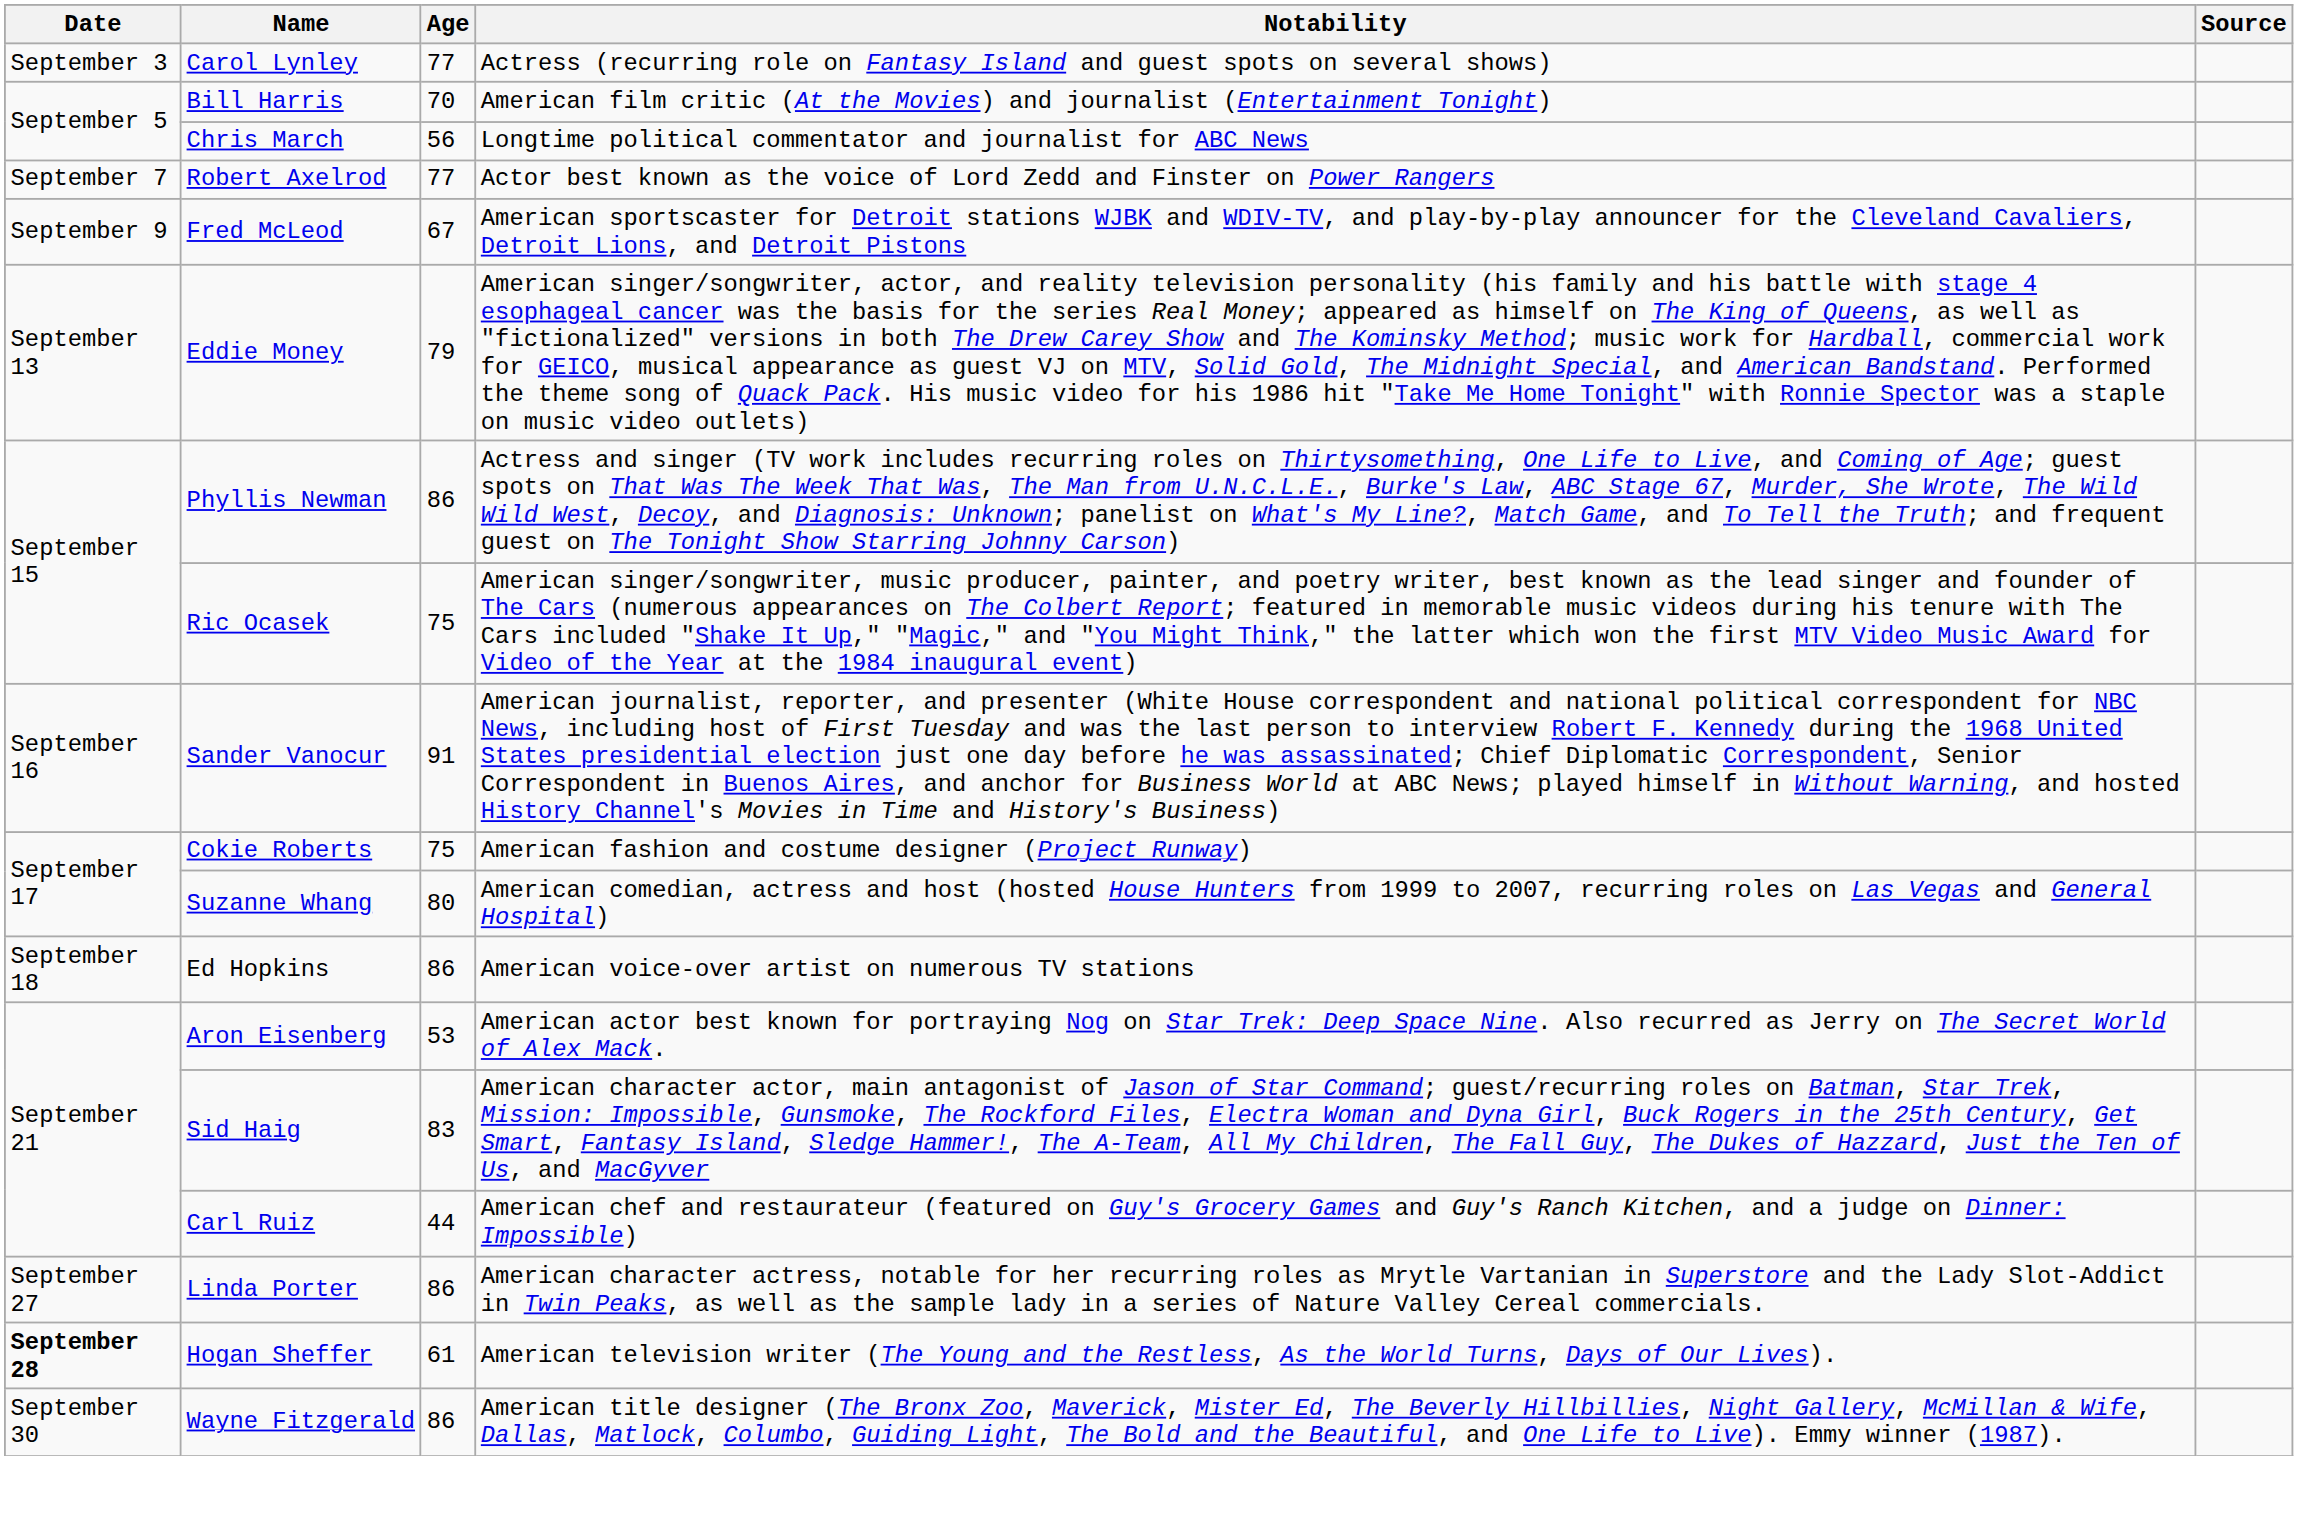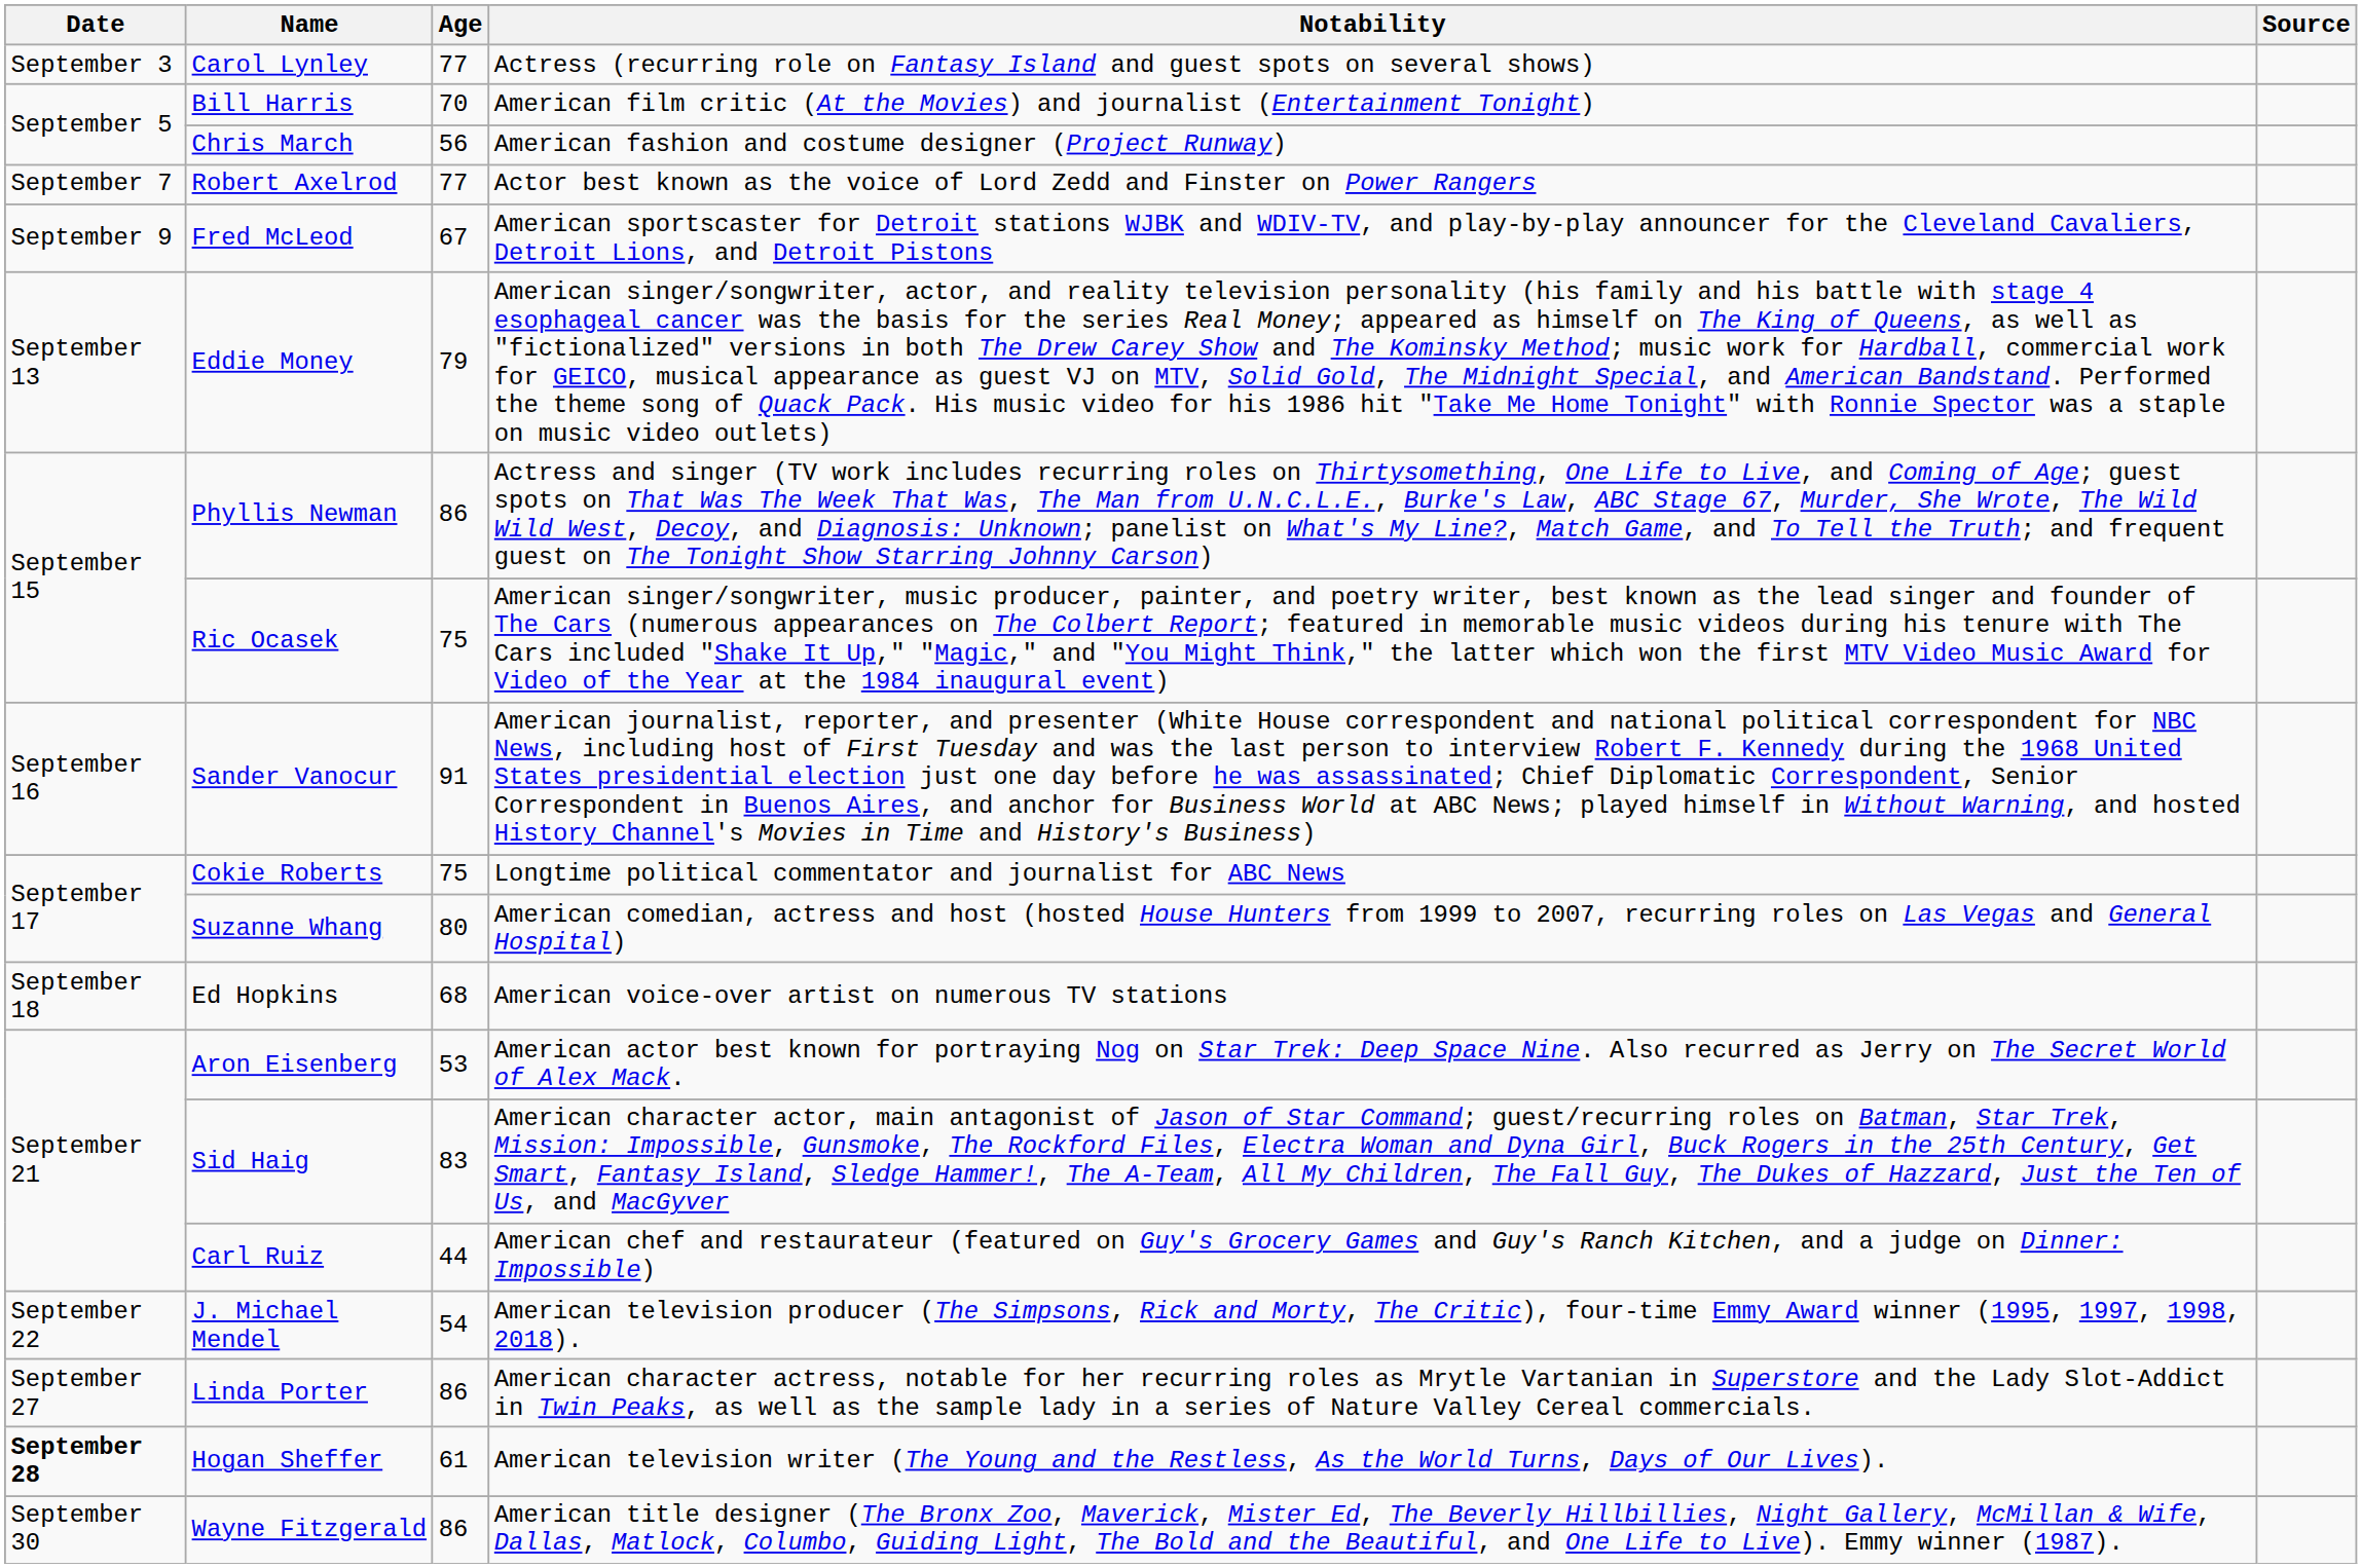 <table class="wikitable sortable">
 <tr>
 <th width=90>Date</th>
 <th width=125>Name</th>
 <th>Age</th>
 <th class="unsortable">Notability</th>
 <th class="unsortable">Source</th>
 </tr>
 <tr>
 <td>September 3</td>
 <td><a href='#'>Carol Lynley</a></td>
 <td>77</td>
 <td>Actress (recurring role on <em><a href='#'>Fantasy Island</a></em> and guest spots on several shows)</td>
 <td></td>
 </tr>
 <tr>
 <td rowspan=2>September 5</td>
 <td><a href='#'>Bill Harris</a></td>
 <td>70</td>
 <td>American film critic (<em><a href='#'>At the Movies</a></em>) and journalist (<em><a href='#'>Entertainment Tonight</a></em>)</td>
 <td></td>
 </tr>
 <tr>
 <td><a href='#'>Chris March</a></td>
 <td>56</td>
-<td>Longtime political commentator and journalist for <a href='#'>ABC News</a></td>
+<td>American fashion and costume designer (<em><a href='#'>Project Runway</a></em>)</td>
 <td></td>
 </tr>
 <tr>
 <td>September 7</td>
 <td><a href='#'>Robert Axelrod</a></td>
 <td>77</td>
 <td>Actor best known as the voice of Lord Zedd and Finster on <em><a href='#'>Power Rangers</a></em></td>
 <td></td>
 </tr>
 <tr>
 <td>September 9</td>
 <td><a href='#'>Fred McLeod</a></td>
 <td>67</td>
 <td>American sportscaster for <a href='#'>Detroit</a> stations <a href='#'>WJBK</a> and <a href='#'>WDIV-TV</a>, and play-by-play announcer for the <a href='#'>Cleveland Cavaliers</a>, <a href='#'>Detroit Lions</a>, and <a href='#'>Detroit Pistons</a></td>
 <td></td>
 </tr>
 <tr>
 <td>September 13</td>
 <td><a href='#'>Eddie Money</a></td>
 <td>79</td>
 <td>American singer/songwriter, actor, and reality television personality (his family and his battle with <a href='#'>stage 4</a> <a href='#'>esophageal cancer</a> was the basis for the series <em>Real Money</em>; appeared as himself on <em><a href='#'>The King of Queens</a></em>, as well as "fictionalized" versions in both <em><a href='#'>The Drew Carey Show</a></em> and <em><a href='#'>The Kominsky Method</a></em>; music work for <em><a href='#'>Hardball</a></em>, commercial work for <a href='#'>GEICO</a>, musical appearance as guest VJ on <a href='#'>MTV</a>, <em><a href='#'>Solid Gold</a></em>, <em><a href='#'>The Midnight Special</a></em>, and <em><a href='#'>American Bandstand</a></em>. Performed the theme song of <em><a href='#'>Quack Pack</a></em>. His music video for his 1986 hit "<a href='#'>Take Me Home Tonight</a>" with <a href='#'>Ronnie Spector</a> was a staple on music video outlets)</td>
 <td><br></td>
 </tr>
 <tr>
 <td rowspan=2>September 15</td>
 <td><a href='#'>Phyllis Newman</a></td>
 <td>86</td>
 <td>Actress and singer (TV work includes recurring roles on <em><a href='#'>Thirtysomething</a></em>, <em><a href='#'>One Life to Live</a></em>, and <em><a href='#'>Coming of Age</a></em>; guest spots on <em><a href='#'>That Was The Week That Was</a></em>, <em><a href='#'>The Man from U.N.C.L.E.</a></em>, <em><a href='#'>Burke's Law</a></em>, <em><a href='#'>ABC Stage 67</a></em>, <em><a href='#'>Murder, She Wrote</a></em>, <em><a href='#'>The Wild Wild West</a></em>, <em><a href='#'>Decoy</a></em>, and <em><a href='#'>Diagnosis: Unknown</a></em>; panelist on <em><a href='#'>What's My Line?</a></em>, <em><a href='#'>Match Game</a></em>, and <em><a href='#'>To Tell the Truth</a></em>; and frequent guest on <em><a href='#'>The Tonight Show Starring Johnny Carson</a></em>)</td>
 <td></td>
 </tr>
 <tr>
 <td><a href='#'>Ric Ocasek</a></td>
 <td>75</td>
 <td>American singer/songwriter, music producer, painter, and poetry writer, best known as the lead singer and founder of <a href='#'>The Cars</a> (numerous appearances on <em><a href='#'>The Colbert Report</a></em>; featured in memorable music videos during his tenure with The Cars included "<a href='#'>Shake It Up</a>," "<a href='#'>Magic</a>," and "<a href='#'>You Might Think</a>," the latter which won the first <a href='#'>MTV Video Music Award</a> for <a href='#'>Video of the Year</a> at the <a href='#'>1984 inaugural event</a>)</td>
 <td></td>
 </tr>
 <tr>
 <td>September 16</td>
 <td><a href='#'>Sander Vanocur</a></td>
 <td>91</td>
 <td>American journalist, reporter, and presenter (White House correspondent and national political correspondent for <a href='#'>NBC News</a>, including host of <em>First Tuesday</em> and was the last person to interview <a href='#'>Robert F. Kennedy</a> during the <a href='#'>1968 United States presidential election</a> just one day before <a href='#'>he was assassinated</a>; Chief Diplomatic <a href='#'>Correspondent</a>, Senior Correspondent in <a href='#'>Buenos Aires</a>, and anchor for <em>Business World</em> at ABC News; played himself in <em><a href='#'>Without Warning</a></em>, and hosted <a href='#'>History Channel</a>'s <em>Movies in Time</em> and <em>History's Business</em>)</td>
 <td></td>
 </tr>
 <tr>
 <td rowspan=2>September 17</td>
 <td><a href='#'>Cokie Roberts</a></td>
 <td>75</td>
-<td>American fashion and costume designer (<em><a href='#'>Project Runway</a></em>)</td>
+<td>Longtime political commentator and journalist for <a href='#'>ABC News</a></td>
 <td></td>
 </tr>
 <tr>
 <td><a href='#'>Suzanne Whang</a></td>
 <td>80</td>
 <td>American comedian, actress and host (hosted <em><a href='#'>House Hunters</a></em> from 1999 to 2007, recurring roles on <em><a href='#'>Las Vegas</a></em> and <em><a href='#'>General Hospital</a></em>)</td>
 <td></td>
 </tr>
 <tr>
 <td>September 18</td>
 <td>Ed Hopkins</td>
-<td>86</td>
+<td>68</td>
 <td>American voice-over artist on numerous TV stations</td>
 <td></td>
 </tr>
 <tr>
 <td rowspan=3>September 21</td>
 <td><a href='#'>Aron Eisenberg</a></td>
 <td>53</td>
 <td>American actor best known for portraying <a href='#'>Nog</a> on <em><a href='#'>Star Trek: Deep Space Nine</a></em>. Also recurred as Jerry on <em><a href='#'>The Secret World of Alex Mack</a></em>.</td>
 <td></td>
 </tr>
 <tr>
 <td><a href='#'>Sid Haig</a></td>
 <td>83</td>
 <td>American character actor, main antagonist of <em><a href='#'>Jason of Star Command</a></em>; guest/recurring roles on  <em><a href='#'>Batman</a></em>, <em><a href='#'>Star Trek</a></em>, <em><a href='#'>Mission: Impossible</a></em>, <em><a href='#'>Gunsmoke</a></em>, <em><a href='#'>The Rockford Files</a></em>, <em><a href='#'>Electra Woman and Dyna Girl</a></em>, <em><a href='#'>Buck Rogers in the 25th Century</a></em>, <em><a href='#'>Get Smart</a></em>, <em><a href='#'>Fantasy Island</a></em>, <em><a href='#'>Sledge Hammer!</a></em>, <em><a href='#'>The A-Team</a></em>, <em><a href='#'>All My Children</a></em>, <em><a href='#'>The Fall Guy</a></em>, <em><a href='#'>The Dukes of Hazzard</a></em>, <em><a href='#'>Just the Ten of Us</a></em>, and <em><a href='#'>MacGyver</a></em></td>
 <td></td>
 </tr>
 <tr>
 <td><a href='#'>Carl Ruiz</a></td>
 <td>44</td>
 <td>American chef and restaurateur (featured on <em><a href='#'>Guy's Grocery Games</a></em> and <em>Guy's Ranch Kitchen</em>, and a judge on <em><a href='#'>Dinner: Impossible</a></em>)</td>
+<td></td>
+</tr>
+<tr>
+<td>September 22</td>
+<td><a href='#'>J. Michael Mendel</a></td>
+<td>54</td>
+<td>American television producer (<em><a href='#'>The Simpsons</a></em>, <em><a href='#'>Rick and Morty</a></em>, <em><a href='#'>The Critic</a></em>), four-time <a href='#'>Emmy Award</a> winner (<a href='#'>1995</a>, <a href='#'>1997</a>, <a href='#'>1998</a>, <a href='#'>2018</a>).</td>
 <td></td>
 </tr>
 <tr>
 <td>September 27</td>
 <td><a href='#'>Linda Porter</a></td>
 <td>86</td>
 <td>American character actress, notable for her recurring roles as Mrytle Vartanian in <em><a href='#'>Superstore</a></em> and the Lady Slot-Addict in <em><a href='#'>Twin Peaks</a></em>, as well as the sample lady in a series of Nature Valley Cereal commercials.</td>
 <td></td>
 </tr>
 <tr>
 <td><strong>September 28</strong></td>
 <td><a href='#'>Hogan Sheffer</a></td>
 <td>61</td>
 <td>American television writer (<em><a href='#'>The Young and the Restless</a></em>, <em><a href='#'>As the World Turns</a></em>, <em><a href='#'>Days of Our Lives</a></em>).</td>
 <td></td>
 </tr>
 <tr>
 <td>September 30</td>
 <td><a href='#'>Wayne Fitzgerald</a></td>
 <td>86</td>
 <td>American title designer (<em><a href='#'>The Bronx Zoo</a></em>, <em><a href='#'>Maverick</a></em>, <em><a href='#'>Mister Ed</a></em>, <em><a href='#'>The Beverly Hillbillies</a></em>, <em><a href='#'>Night Gallery</a></em>, <em><a href='#'>McMillan & Wife</a></em>, <em><a href='#'>Dallas</a></em>,  <em><a href='#'>Matlock</a></em>, <em><a href='#'>Columbo</a></em>, <em><a href='#'>Guiding Light</a></em>,  <em><a href='#'>The Bold and the Beautiful</a></em>, and <em><a href='#'>One Life to Live</a></em>). Emmy winner (<a href='#'>1987</a>).</td>
 <td></td>
 </tr>
 </table>
